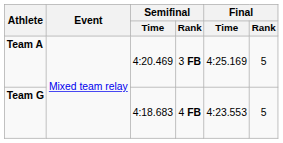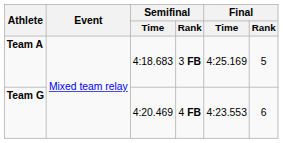 <table class="wikitable" style="font-size:90%">
 <tr>
 <th rowspan=2>Athlete</th>
 <th rowspan=2>Event</th>
 <th colspan=2>Semifinal</th>
 <th colspan=2>Final</th>
 </tr>
 <tr style="font-size:95%">
 <th>Time</th>
 <th>Rank</th>
 <th>Time</th>
 <th>Rank</th>
 </tr>
 <tr align=center>
 <td align=left><strong>Team A</strong><br><br><br><br></td>
 <td rowspan=2 align=left><a href='#'>Mixed team relay</a></td>
-<td>4:20.469</td>
+<td>4:18.683</td>
 <td>3 <strong>FB</strong></td>
 <td>4:25.169</td>
 <td>5</td>
 </tr>
 <tr align=center>
 <td align=left><strong>Team G</strong><br><br><br><br></td>
-<td>4:18.683</td>
+<td>4:20.469</td>
 <td>4 <strong>FB</strong></td>
 <td>4:23.553</td>
-<td>5</td>
+<td>6</td>
 </tr>
 </table>
